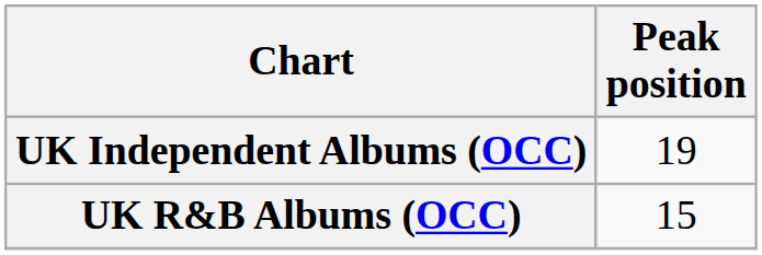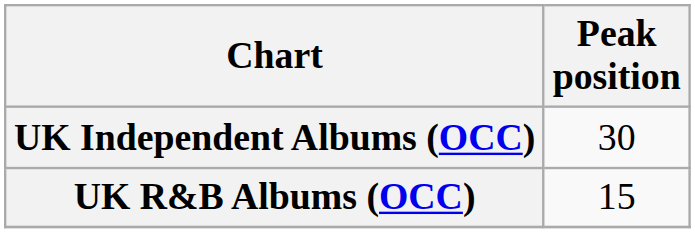 <table class="wikitable plainrowheaders sortable" style="text-align:center;" border="1">
 <tr>
 <th scope="col">Chart</th>
 <th scope="col">Peak<br>position</th>
 </tr>
 <tr>
 <th scope="row">UK Independent Albums (<a href='#'>OCC</a>)</th>
-<td>19</td>
+<td>30</td>
 </tr>
 <tr>
 <th scope="row">UK R&B Albums (<a href='#'>OCC</a>)</th>
 <td>15</td>
 </tr>
 <tr>
 </tr>
 </table>
